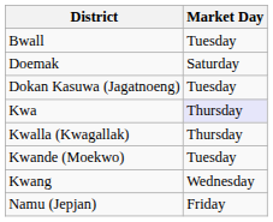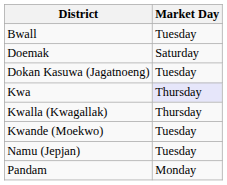 <table class="wikitable">
 <tr>
 <th>District</th>
 <th>Market Day</th>
 </tr>
 <tr>
 <td>Bwall</td>
 <td>Tuesday</td>
 </tr>
 <tr>
 <td>Doemak</td>
 <td>Saturday</td>
 </tr>
 <tr>
 <td>Dokan Kasuwa  (Jagatnoeng)</td>
 <td>Tuesday</td>
 </tr>
 <tr>
 <td>Kwa</td>
 <td style="background: lavender;">Thursday</td>
 </tr>
 <tr>
 <td>Kwalla (Kwagallak)</td>
 <td>Thursday</td>
 </tr>
 <tr>
 <td>Kwande (Moekwo)</td>
 <td>Tuesday</td>
 </tr>
 <tr>
-<td>Kwang</td>
-<td>Wednesday</td>
+<td>Namu (Jepjan)</td>
+<td>Tuesday</td>
 </tr>
 <tr>
-<td>Namu (Jepjan)</td>
-<td>Friday</td>
+<td>Pandam</td>
+<td>Monday</td>
 </tr>
 </table>
